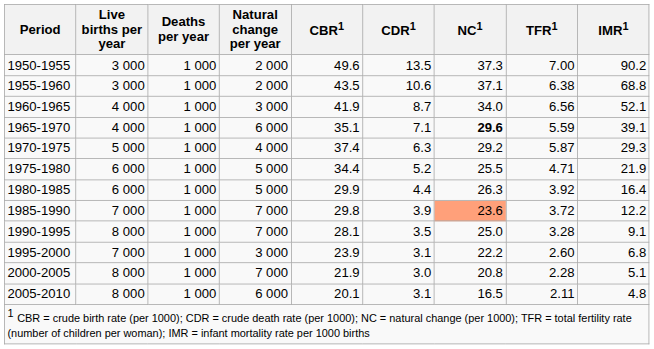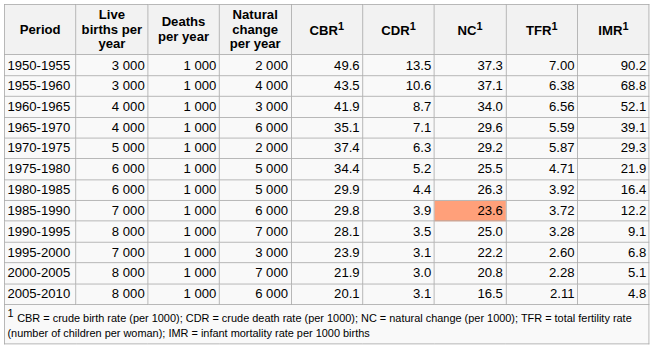 <table class="wikitable">
 <tr>
 <th width="80pt">Period</th>
 <th width="80pt">Live births per year</th>
 <th width="80pt">Deaths per year</th>
 <th width="80pt">Natural change per year</th>
 <th width="80pt">CBR<sup>1</sup></th>
 <th width="80pt">CDR<sup>1</sup></th>
 <th width="80pt">NC<sup>1</sup></th>
 <th width="80pt">TFR<sup>1</sup></th>
 <th width="80pt">IMR<sup>1</sup></th>
 </tr>
 <tr>
 <td>1950-1955</td>
 <td align="right">3 000</td>
 <td align="right">1 000</td>
 <td align="right">2 000</td>
 <td align="right">49.6</td>
 <td align="right">13.5</td>
 <td align="right">37.3</td>
 <td align="right">7.00</td>
 <td align="right">90.2</td>
 </tr>
 <tr>
 <td>1955-1960</td>
 <td align="right">3 000</td>
 <td align="right">1 000</td>
-<td align="right">2 000</td>
+<td align="right">4 000</td>
 <td align="right">43.5</td>
 <td align="right">10.6</td>
 <td align="right">37.1</td>
 <td align="right">6.38</td>
 <td align="right">68.8</td>
 </tr>
 <tr>
 <td>1960-1965</td>
 <td align="right">4 000</td>
 <td align="right">1 000</td>
 <td align="right">3 000</td>
 <td align="right">41.9</td>
 <td align="right">8.7</td>
 <td align="right">34.0</td>
 <td align="right">6.56</td>
 <td align="right">52.1</td>
 </tr>
 <tr>
 <td>1965-1970</td>
 <td align="right">4 000</td>
 <td align="right">1 000</td>
 <td align="right">6 000</td>
 <td align="right">35.1</td>
 <td align="right">7.1</td>
-<td align="right"><strong>29.6</strong></td>
+<td align="right">29.6</td>
 <td align="right">5.59</td>
 <td align="right">39.1</td>
 </tr>
 <tr>
 <td>1970-1975</td>
 <td align="right">5 000</td>
 <td align="right">1 000</td>
-<td align="right">4 000</td>
+<td align="right">2 000</td>
 <td align="right">37.4</td>
 <td align="right">6.3</td>
 <td align="right">29.2</td>
 <td align="right">5.87</td>
 <td align="right">29.3</td>
 </tr>
 <tr>
 <td>1975-1980</td>
 <td align="right">6 000</td>
 <td align="right">1 000</td>
 <td align="right">5 000</td>
 <td align="right">34.4</td>
 <td align="right">5.2</td>
 <td align="right">25.5</td>
 <td align="right">4.71</td>
 <td align="right">21.9</td>
 </tr>
 <tr>
 <td>1980-1985</td>
 <td align="right">6 000</td>
 <td align="right">1 000</td>
 <td align="right">5 000</td>
 <td align="right">29.9</td>
 <td align="right">4.4</td>
 <td align="right">26.3</td>
 <td align="right">3.92</td>
 <td align="right">16.4</td>
 </tr>
 <tr>
 <td>1985-1990</td>
 <td align="right">7 000</td>
 <td align="right">1 000</td>
-<td align="right">7 000</td>
+<td align="right">6 000</td>
 <td align="right">29.8</td>
 <td align="right">3.9</td>
 <td align="right" style="background: lightsalmon;">23.6</td>
 <td align="right">3.72</td>
 <td align="right">12.2</td>
 </tr>
 <tr>
 <td>1990-1995</td>
 <td align="right">8 000</td>
 <td align="right">1 000</td>
 <td align="right">7 000</td>
 <td align="right">28.1</td>
 <td align="right">3.5</td>
 <td align="right">25.0</td>
 <td align="right">3.28</td>
 <td align="right">9.1</td>
 </tr>
 <tr>
 <td>1995-2000</td>
 <td align="right">7 000</td>
 <td align="right">1 000</td>
 <td align="right">3 000</td>
 <td align="right">23.9</td>
 <td align="right">3.1</td>
 <td align="right">22.2</td>
 <td align="right">2.60</td>
 <td align="right">6.8</td>
 </tr>
 <tr>
 <td>2000-2005</td>
 <td align="right">8 000</td>
 <td align="right">1 000</td>
 <td align="right">7 000</td>
 <td align="right">21.9</td>
 <td align="right">3.0</td>
 <td align="right">20.8</td>
 <td align="right">2.28</td>
 <td align="right">5.1</td>
 </tr>
 <tr>
 <td>2005-2010</td>
 <td align="right">8 000</td>
 <td align="right">1 000</td>
 <td align="right">6 000</td>
 <td align="right">20.1</td>
 <td align="right">3.1</td>
 <td align="right">16.5</td>
 <td align="right">2.11</td>
 <td align="right">4.8</td>
 </tr>
 <tr>
 <td colspan="9"><sup>1</sup> <small>CBR = crude birth rate (per 1000); CDR = crude death rate (per 1000); NC = natural change (per 1000); TFR = total fertility rate (number of children per woman); IMR = infant mortality rate per 1000 births</small></td>
 </tr>
 </table>
